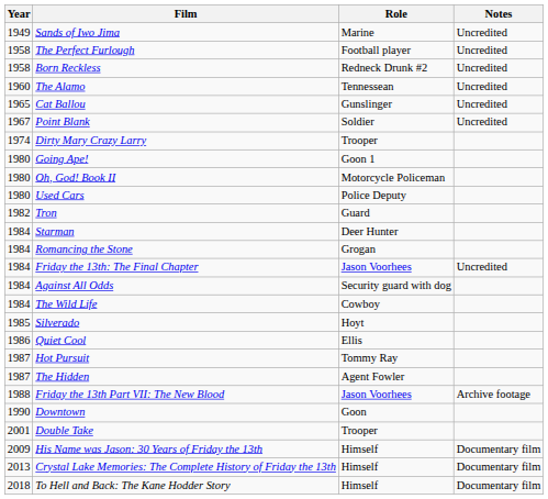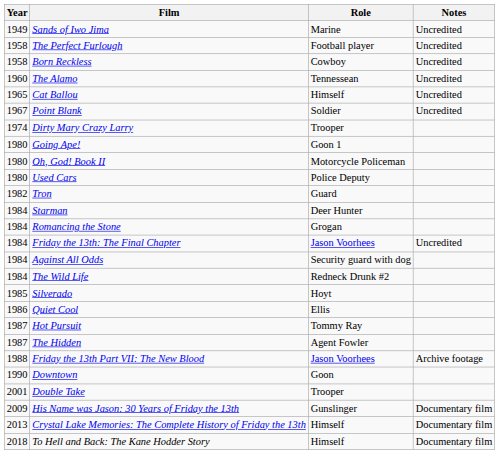 <table class="wikitable sortable">
 <tr>
 <th>Year</th>
 <th>Film</th>
 <th>Role</th>
 <th class="unsortable">Notes</th>
 </tr>
 <tr>
 <td>1949</td>
 <td><em><a href='#'>Sands of Iwo Jima</a></em></td>
 <td>Marine</td>
 <td>Uncredited</td>
 </tr>
 <tr>
 <td>1958</td>
 <td><em><a href='#'>The Perfect Furlough</a></em></td>
 <td>Football player</td>
 <td>Uncredited</td>
 </tr>
 <tr>
 <td>1958</td>
 <td><em><a href='#'>Born Reckless</a></em></td>
-<td>Redneck Drunk #2</td>
+<td>Cowboy</td>
 <td>Uncredited</td>
 </tr>
 <tr>
 <td>1960</td>
 <td><em><a href='#'>The Alamo</a></em></td>
 <td>Tennessean</td>
 <td>Uncredited</td>
 </tr>
 <tr>
 <td>1965</td>
 <td><em><a href='#'>Cat Ballou</a></em></td>
-<td>Gunslinger</td>
+<td>Himself</td>
 <td>Uncredited</td>
 </tr>
 <tr>
 <td>1967</td>
 <td><em><a href='#'>Point Blank</a></em></td>
 <td>Soldier</td>
 <td>Uncredited</td>
 </tr>
 <tr>
 <td>1974</td>
 <td><em><a href='#'>Dirty Mary Crazy Larry</a></em></td>
 <td>Trooper</td>
 <td></td>
 </tr>
 <tr>
 <td>1980</td>
 <td><em><a href='#'>Going Ape!</a></em></td>
 <td>Goon 1</td>
 <td></td>
 </tr>
 <tr>
 <td>1980</td>
 <td><em><a href='#'>Oh, God! Book II</a></em></td>
 <td>Motorcycle Policeman</td>
 <td></td>
 </tr>
 <tr>
 <td>1980</td>
 <td><em><a href='#'>Used Cars</a></em></td>
 <td>Police Deputy</td>
 <td></td>
 </tr>
 <tr>
 <td>1982</td>
 <td><em><a href='#'>Tron</a></em></td>
 <td>Guard</td>
 <td></td>
 </tr>
 <tr>
 <td>1984</td>
 <td><em><a href='#'>Starman</a></em></td>
 <td>Deer Hunter</td>
 <td></td>
 </tr>
 <tr>
 <td>1984</td>
 <td><em><a href='#'>Romancing the Stone</a></em></td>
 <td>Grogan</td>
 <td></td>
 </tr>
 <tr>
 <td>1984</td>
 <td><em><a href='#'>Friday the 13th: The Final Chapter</a></em></td>
 <td><a href='#'>Jason Voorhees</a></td>
 <td>Uncredited</td>
 </tr>
 <tr>
 <td>1984</td>
 <td><em><a href='#'>Against All Odds</a></em></td>
 <td>Security guard with dog</td>
 <td></td>
 </tr>
 <tr>
 <td>1984</td>
 <td><em><a href='#'>The Wild Life</a></em></td>
-<td>Cowboy</td>
+<td>Redneck Drunk #2</td>
 <td></td>
 </tr>
 <tr>
 <td>1985</td>
 <td><em><a href='#'>Silverado</a></em></td>
 <td>Hoyt</td>
 <td></td>
 </tr>
 <tr>
 <td>1986</td>
 <td><em><a href='#'>Quiet Cool</a></em></td>
 <td>Ellis</td>
 <td></td>
 </tr>
 <tr>
 <td>1987</td>
 <td><em><a href='#'>Hot Pursuit</a></em></td>
 <td>Tommy Ray</td>
 <td></td>
 </tr>
 <tr>
 <td>1987</td>
 <td><em><a href='#'>The Hidden</a></em></td>
 <td>Agent Fowler</td>
 <td></td>
 </tr>
 <tr>
 <td>1988</td>
 <td><em><a href='#'>Friday the 13th Part VII: The New Blood</a></em></td>
 <td><a href='#'>Jason Voorhees</a></td>
 <td>Archive footage</td>
 </tr>
 <tr>
 <td>1990</td>
 <td><em><a href='#'>Downtown</a></em></td>
 <td>Goon</td>
 <td></td>
 </tr>
 <tr>
 <td>2001</td>
 <td><em><a href='#'>Double Take</a></em></td>
 <td>Trooper</td>
 <td></td>
 </tr>
 <tr>
 <td>2009</td>
 <td><em><a href='#'>His Name was Jason: 30 Years of Friday the 13th</a></em></td>
-<td>Himself</td>
+<td>Gunslinger</td>
 <td>Documentary film</td>
 </tr>
 <tr>
 <td>2013</td>
 <td><em><a href='#'>Crystal Lake Memories: The Complete History of Friday the 13th</a></em></td>
 <td>Himself</td>
 <td>Documentary film</td>
 </tr>
 <tr>
 <td>2018</td>
 <td><em>To Hell and Back: The Kane Hodder Story</em></td>
 <td>Himself</td>
 <td>Documentary film</td>
 </tr>
 </table>
